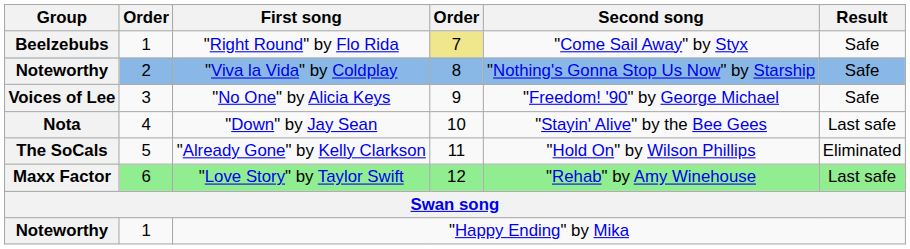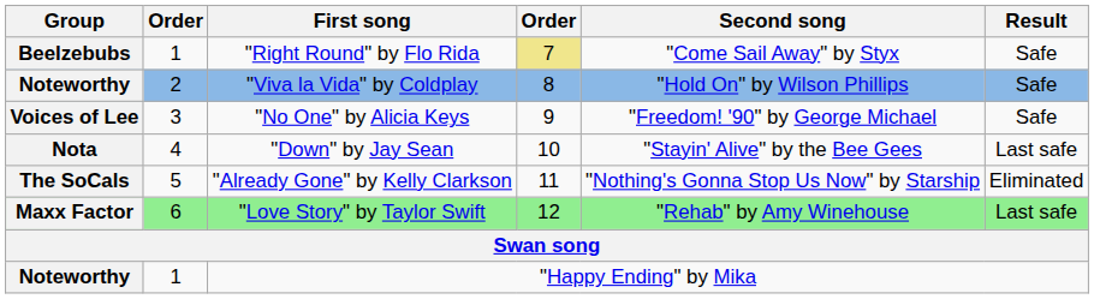 <table class="wikitable plainrowheaders" style="text-align:center;">
 <tr>
 <th scope="col">Group</th>
 <th scope="col">Order</th>
 <th scope="col">First song</th>
 <th scope="col">Order</th>
 <th scope="col">Second song</th>
 <th scope="col">Result</th>
 </tr>
 <tr>
 <th scope="row">Beelzebubs</th>
 <td>1</td>
 <td>"<a href='#'>Right Round</a>" by <a href='#'>Flo Rida</a></td>
 <td style="background: khaki;">7</td>
 <td>"<a href='#'>Come Sail Away</a>" by <a href='#'>Styx</a></td>
 <td>Safe</td>
 </tr>
 <tr bgcolor="8AB8E6">
 <th scope="row">Noteworthy</th>
 <td>2</td>
 <td>"<a href='#'>Viva la Vida</a>" by <a href='#'>Coldplay</a></td>
 <td>8</td>
-<td>"<a href='#'>Nothing's Gonna Stop Us Now</a>" by <a href='#'>Starship</a></td>
+<td>"<a href='#'>Hold On</a>" by <a href='#'>Wilson Phillips</a></td>
 <td>Safe</td>
 </tr>
 <tr>
 <th scope="row">Voices of Lee</th>
 <td>3</td>
 <td>"<a href='#'>No One</a>" by <a href='#'>Alicia Keys</a></td>
 <td>9</td>
 <td>"<a href='#'>Freedom! '90</a>" by <a href='#'>George Michael</a></td>
 <td>Safe</td>
 </tr>
 <tr>
 <th scope="row">Nota</th>
 <td>4</td>
 <td>"<a href='#'>Down</a>" by <a href='#'>Jay Sean</a></td>
 <td>10</td>
 <td>"<a href='#'>Stayin' Alive</a>" by the <a href='#'>Bee Gees</a></td>
 <td>Last safe</td>
 </tr>
 <tr>
 <th scope="row">The SoCals</th>
 <td>5</td>
 <td>"<a href='#'>Already Gone</a>" by <a href='#'>Kelly Clarkson</a></td>
 <td>11</td>
-<td>"<a href='#'>Hold On</a>" by <a href='#'>Wilson Phillips</a></td>
+<td>"<a href='#'>Nothing's Gonna Stop Us Now</a>" by <a href='#'>Starship</a></td>
 <td>Eliminated</td>
 </tr>
 <tr bgcolor="lightgreen">
 <th scope="row">Maxx Factor</th>
 <td>6</td>
 <td>"<a href='#'>Love Story</a>" by <a href='#'>Taylor Swift</a></td>
 <td>12</td>
 <td>"<a href='#'>Rehab</a>" by <a href='#'>Amy Winehouse</a></td>
 <td>Last safe</td>
 </tr>
 <tr>
 <th scope="col" colspan="6"><a href='#'>Swan song</a></th>
 </tr>
 <tr>
 <th scope="row">Noteworthy</th>
 <td>1</td>
 <td colspan="4">"<a href='#'>Happy Ending</a>" by <a href='#'>Mika</a></td>
 </tr>
 </table>
